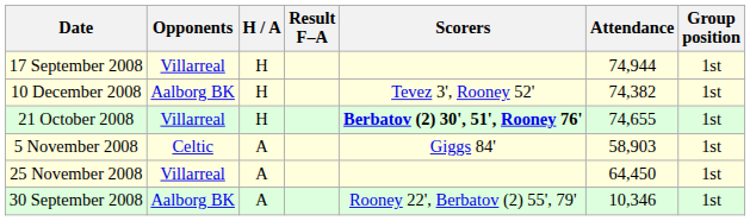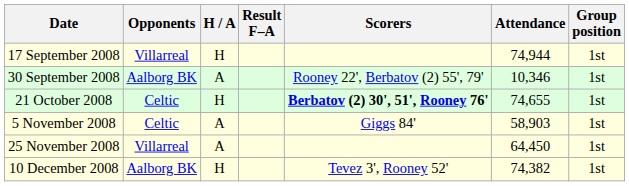 <table class="wikitable" style="text-align:center">
 <tr>
 <th>Date</th>
 <th>Opponents</th>
 <th>H / A</th>
 <th>Result<br>F–A</th>
 <th>Scorers</th>
 <th>Attendance</th>
 <th>Group<br>position</th>
 </tr>
 <tr bgcolor="#ffffdd">
 <td>17 September 2008</td>
 <td><a href='#'>Villarreal</a></td>
 <td>H</td>
 <td></td>
 <td></td>
 <td>74,944</td>
 <td>1st</td>
 </tr>
-<tr bgcolor="#ffffdd">
-<td>10 December 2008</td>
+<tr bgcolor="#ddffdd">
+<td>30 September 2008</td>
 <td><a href='#'>Aalborg BK</a></td>
-<td>H</td>
+<td>A</td>
 <td></td>
-<td><a href='#'>Tevez</a> 3', <a href='#'>Rooney</a> 52'</td>
-<td>74,382</td>
+<td><a href='#'>Rooney</a> 22', <a href='#'>Berbatov</a> (2) 55', 79'</td>
+<td>10,346</td>
 <td>1st</td>
 </tr>
 <tr bgcolor="#ddffdd">
 <td>21 October 2008</td>
-<td><a href='#'>Villarreal</a></td>
+<td><a href='#'>Celtic</a></td>
 <td>H</td>
 <td></td>
 <td><strong><a href='#'>Berbatov</a> (2) 30', 51', <a href='#'>Rooney</a> 76'</strong></td>
 <td>74,655</td>
 <td>1st</td>
 </tr>
 <tr bgcolor="#ffffdd">
 <td>5 November 2008</td>
 <td><a href='#'>Celtic</a></td>
 <td>A</td>
 <td></td>
 <td><a href='#'>Giggs</a> 84'</td>
 <td>58,903</td>
 <td>1st</td>
 </tr>
 <tr bgcolor="#ffffdd">
 <td>25 November 2008</td>
 <td><a href='#'>Villarreal</a></td>
 <td>A</td>
 <td></td>
 <td></td>
 <td>64,450</td>
 <td>1st</td>
 </tr>
-<tr bgcolor="#ddffdd">
-<td>30 September 2008</td>
+<tr bgcolor="#ffffdd">
+<td>10 December 2008</td>
 <td><a href='#'>Aalborg BK</a></td>
-<td>A</td>
+<td>H</td>
 <td></td>
-<td><a href='#'>Rooney</a> 22', <a href='#'>Berbatov</a> (2) 55', 79'</td>
-<td>10,346</td>
+<td><a href='#'>Tevez</a> 3', <a href='#'>Rooney</a> 52'</td>
+<td>74,382</td>
 <td>1st</td>
 </tr>
 </table>
